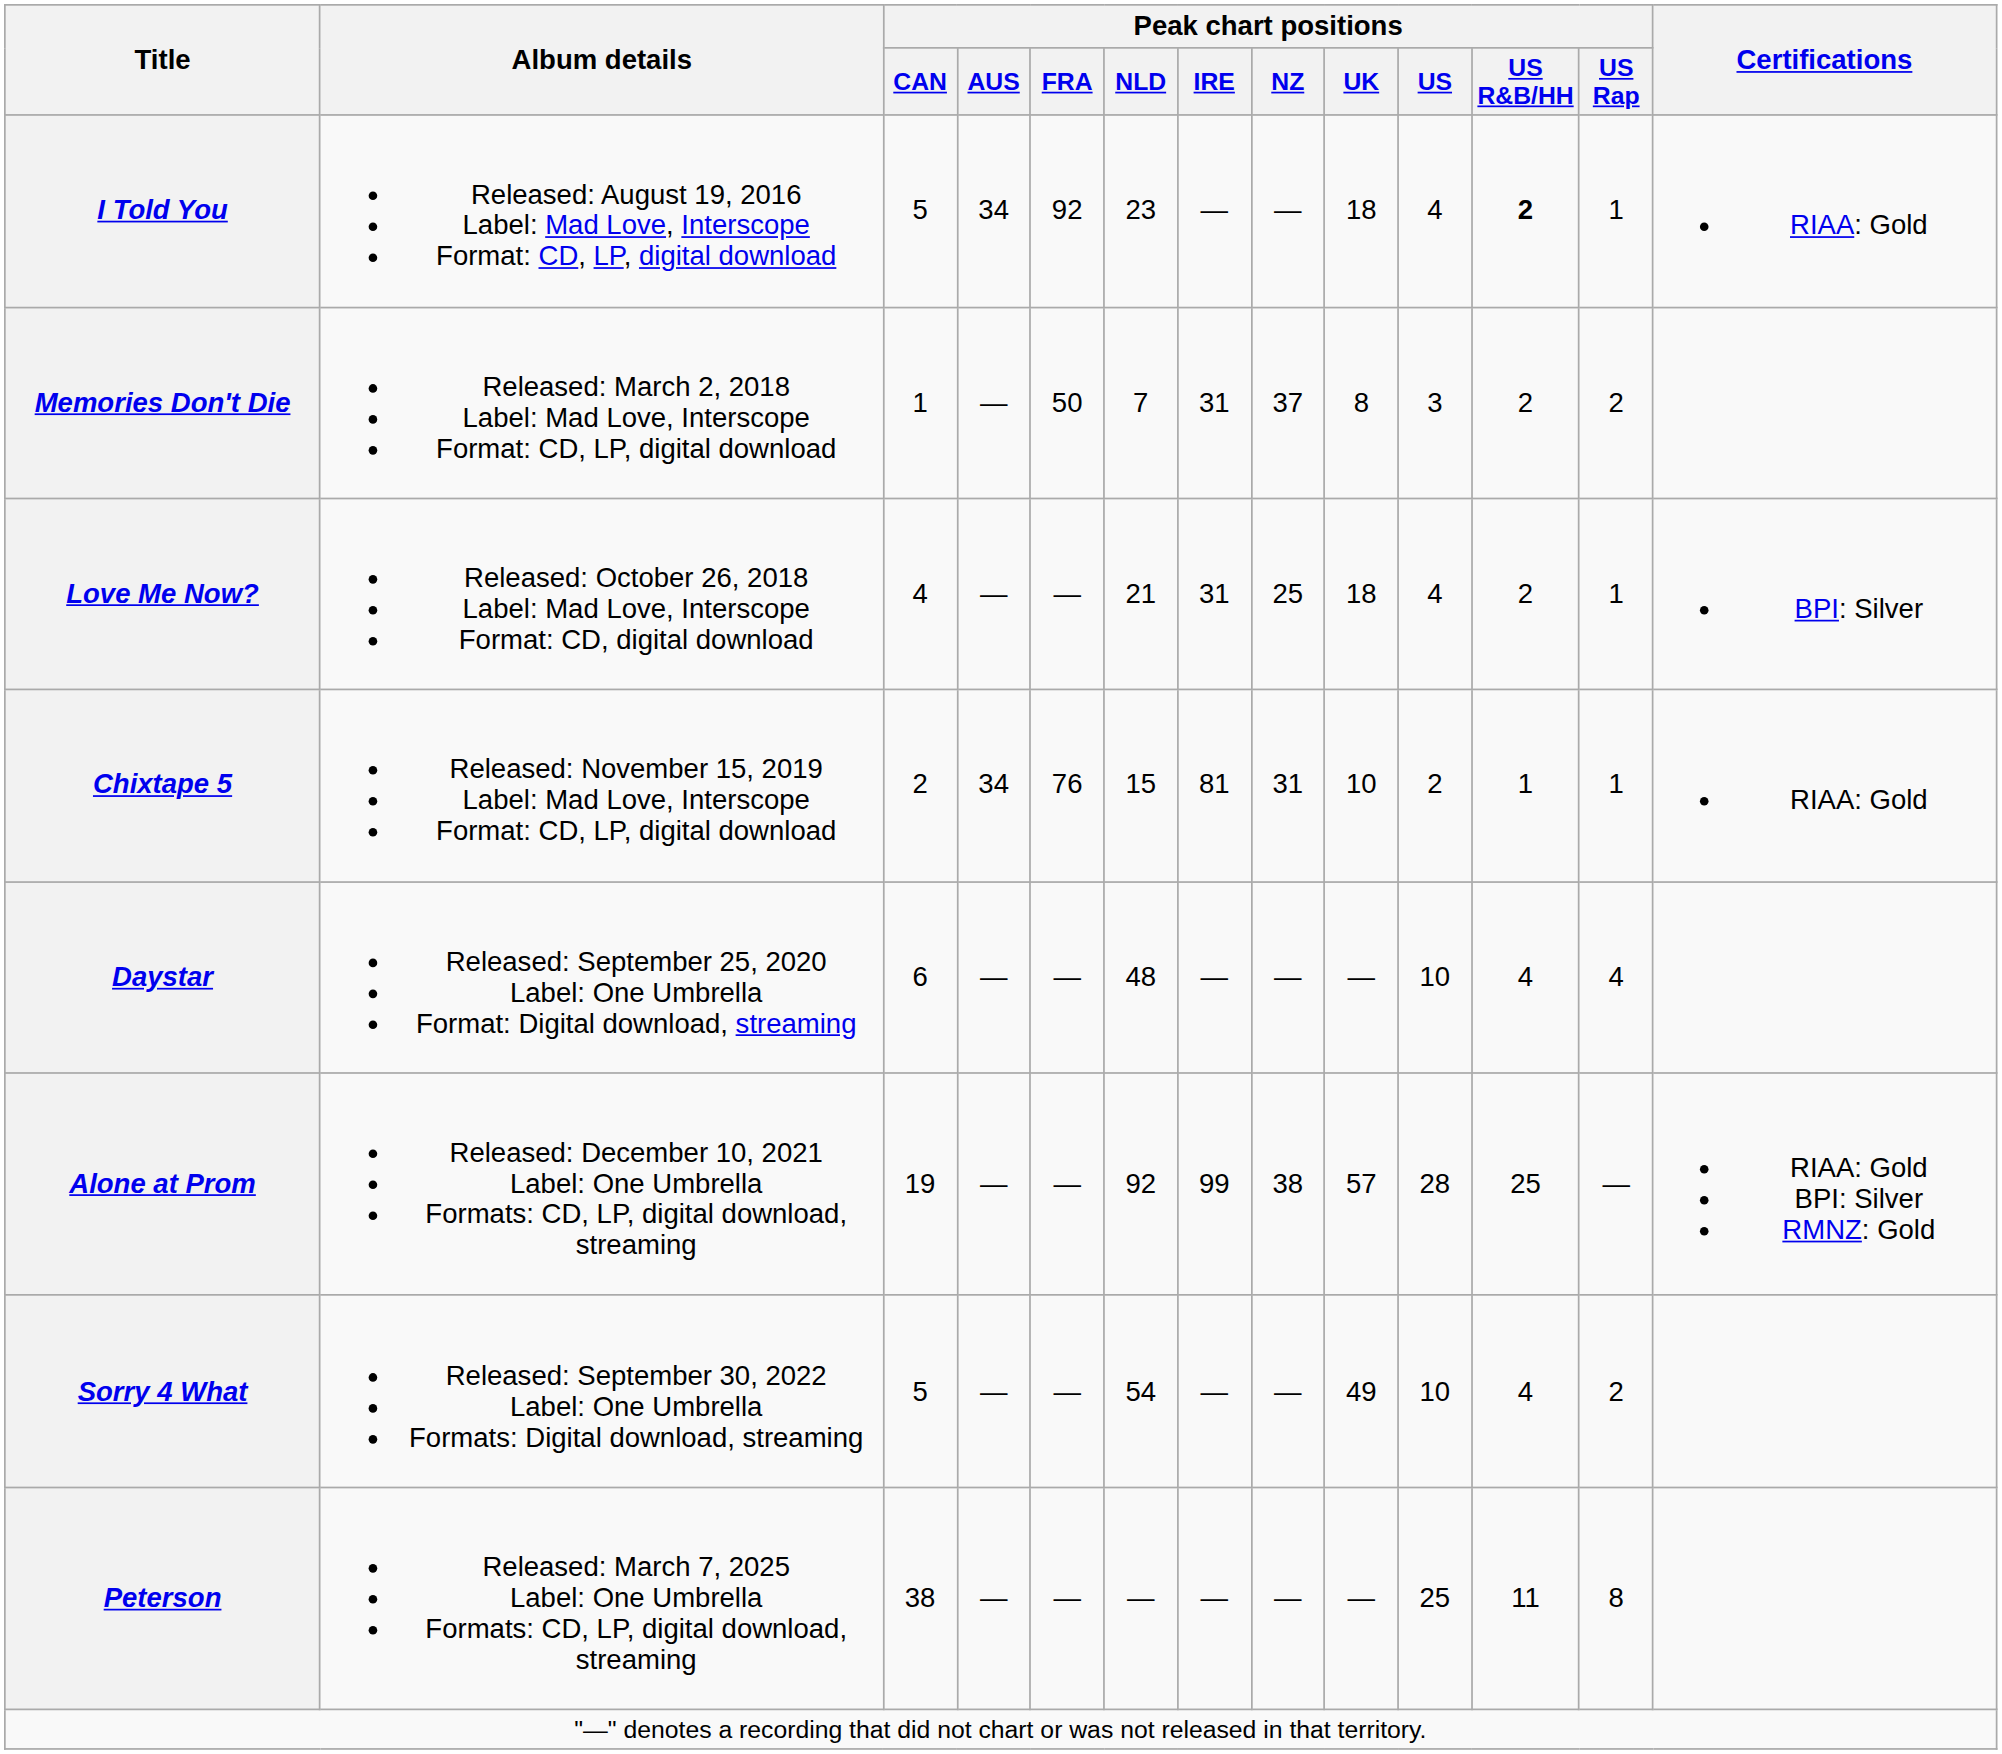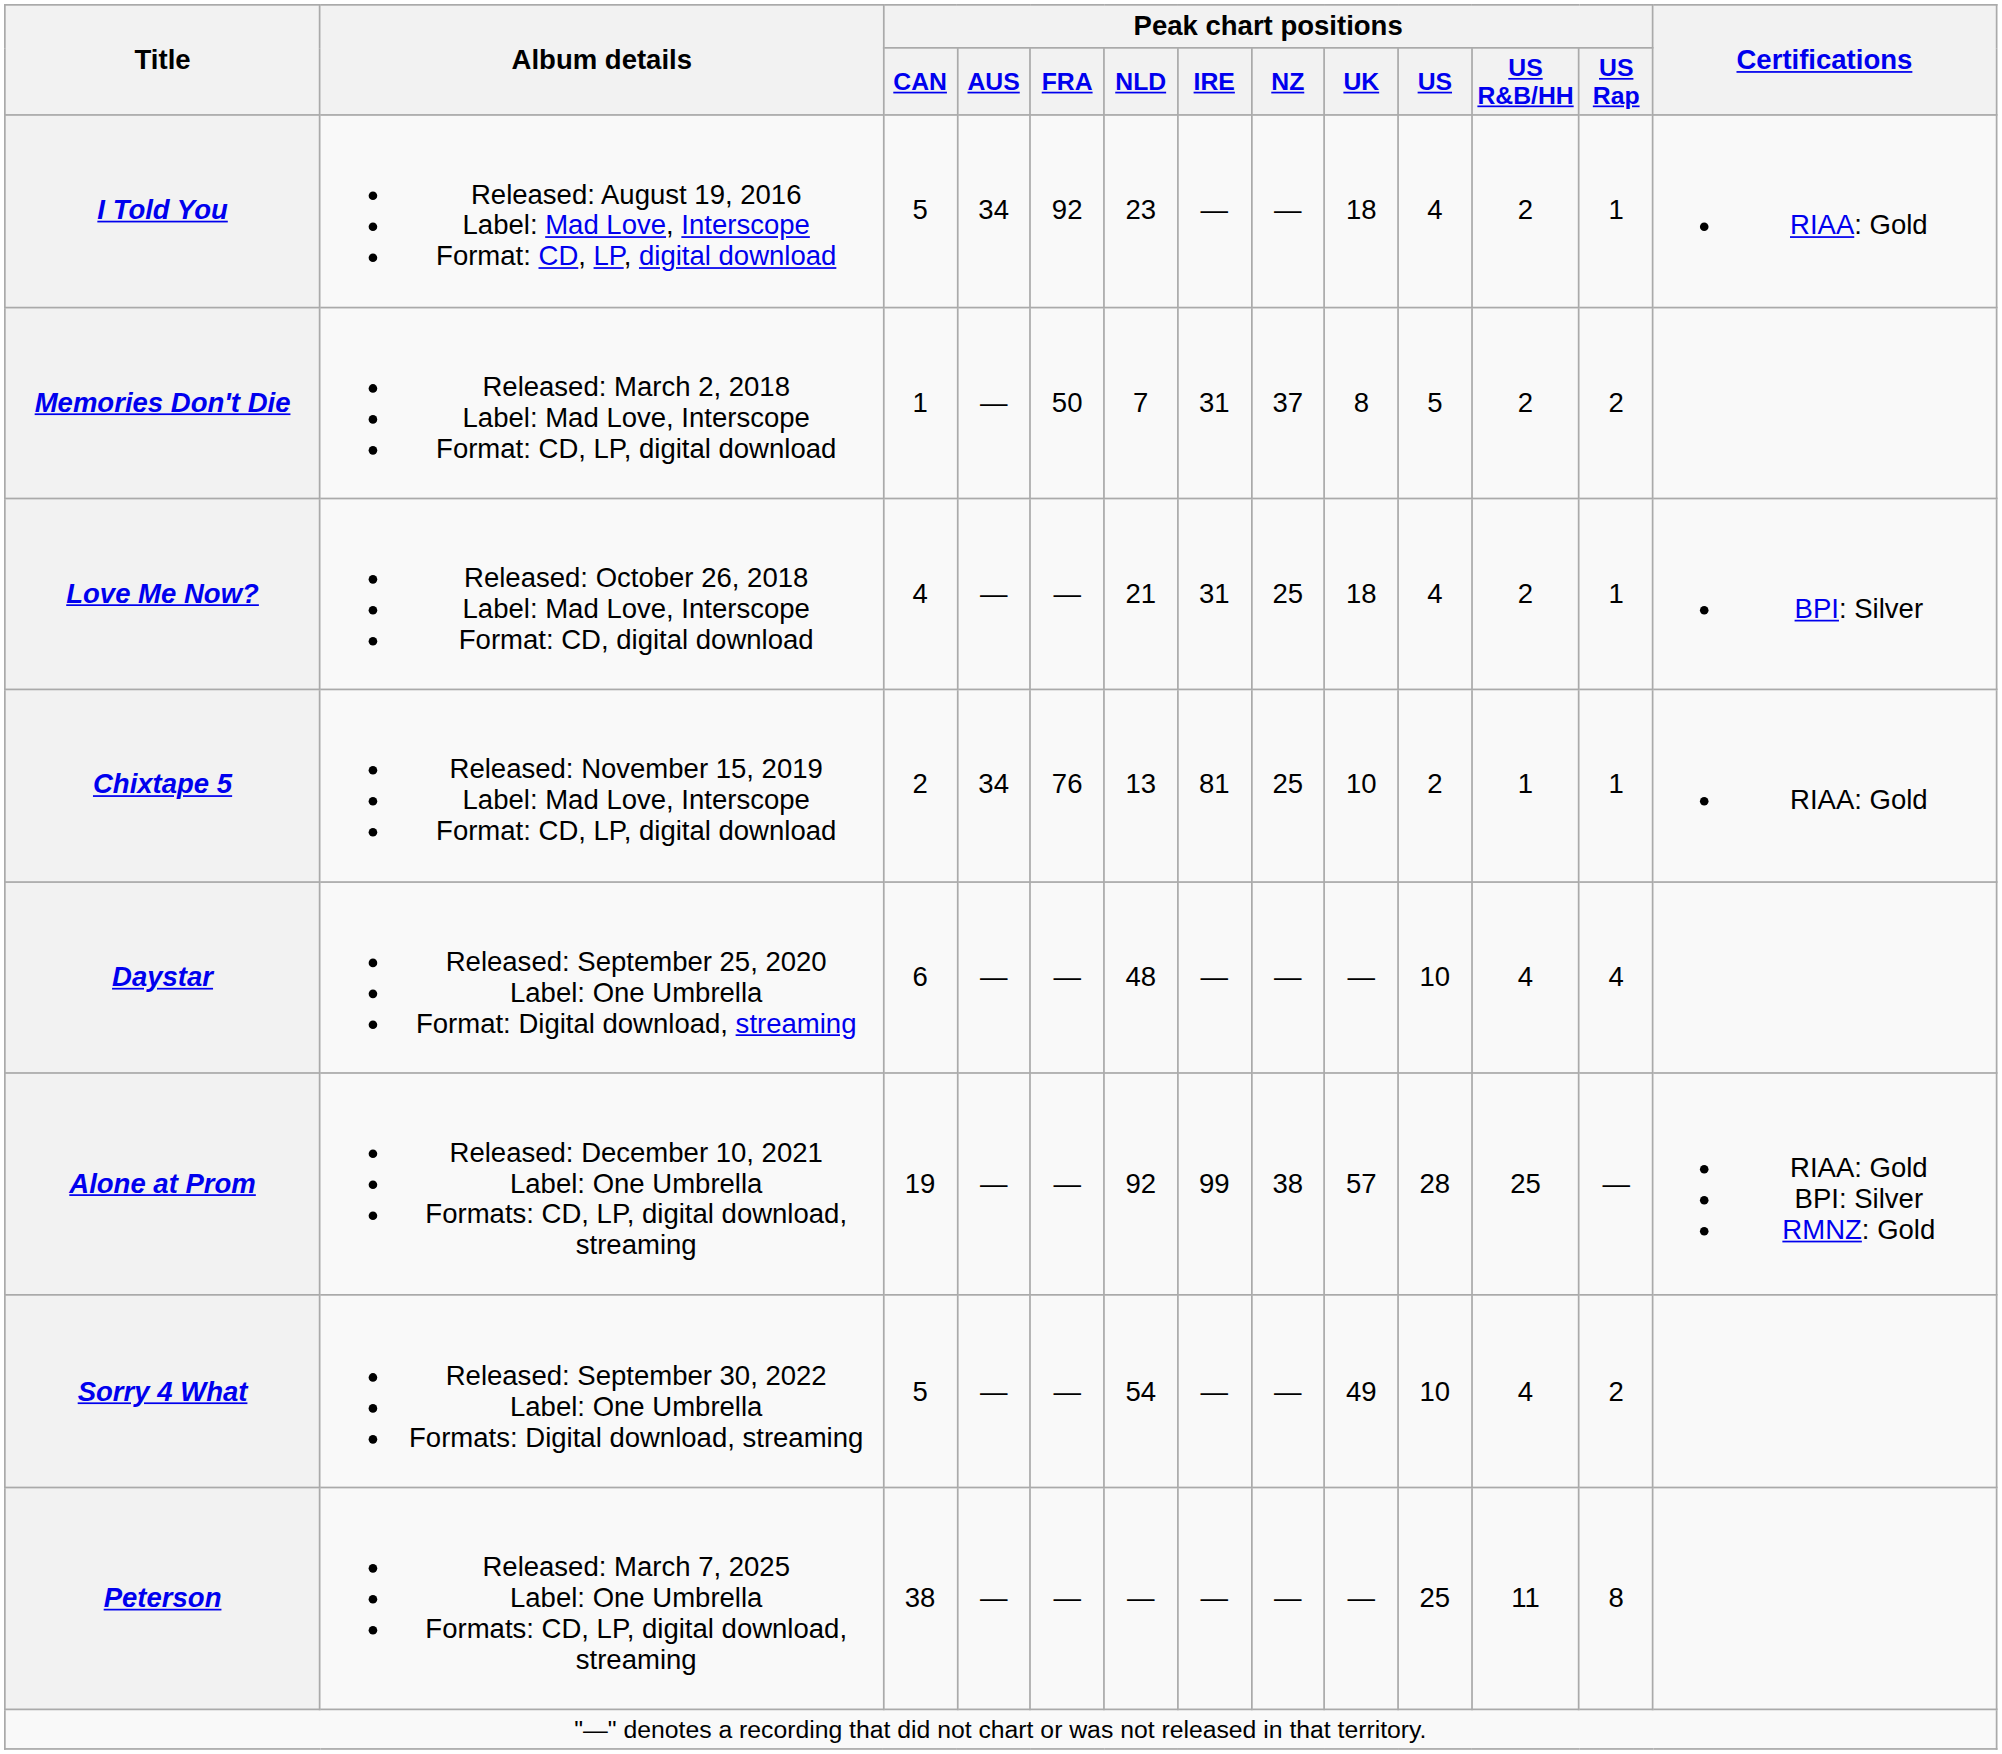 <table class="wikitable plainrowheaders" style="text-align: center;">
 <tr>
 <th scope="col" rowspan="2" style="width:11em;">Title</th>
 <th scope="col" rowspan="2" style="width:20em;">Album details</th>
 <th scope="col" colspan="10">Peak chart positions</th>
 <th scope="col" rowspan="2" style="width:12em;"><a href='#'>Certifications</a></th>
 </tr>
 <tr>
 <th scope="col" style="width:2.5em;font-size:90%;"><a href='#'>CAN</a><br></th>
 <th scope="col" style="width:2.5em;font-size:90%;"><a href='#'>AUS</a><br></th>
 <th scope="col" style="width:2.5em;font-size:90%;"><a href='#'>FRA</a><br></th>
 <th scope="col" style="width:2.5em;font-size:90%;"><a href='#'>NLD</a><br></th>
 <th scope="col" style="width:2.5em;font-size:90%;"><a href='#'>IRE</a><br></th>
 <th scope="col" style="width:2.5em;font-size:90%;"><a href='#'>NZ</a><br></th>
 <th scope="col" style="width:2.5em;font-size:90%;"><a href='#'>UK</a><br></th>
 <th scope="col" style="width:2.5em;font-size:90%;"><a href='#'>US</a><br></th>
 <th scope="col" style="width:2.5em;font-size:90%;"><a href='#'>US R&B/HH</a><br></th>
 <th scope="col" style="width:2.5em;font-size:90%;"><a href='#'>US Rap</a><br></th>
 </tr>
 <tr>
 <th scope="row"><em><a href='#'>I Told You</a></em></th>
 <td><br><ul><li>Released: August 19, 2016</li><li>Label: <a href='#'>Mad Love</a>, <a href='#'>Interscope</a></li><li>Format: <a href='#'>CD</a>, <a href='#'>LP</a>, <a href='#'>digital download</a></li></ul></td>
 <td>5</td>
 <td>34</td>
 <td>92</td>
 <td>23</td>
 <td>—</td>
 <td>—</td>
 <td>18</td>
 <td>4</td>
-<td><strong>2</strong></td>
+<td>2</td>
 <td>1</td>
 <td><br><ul><li><a href='#'>RIAA</a>: Gold</li></ul></td>
 </tr>
 <tr>
 <th scope="row"><em><a href='#'>Memories Don't Die</a></em></th>
 <td><br><ul><li>Released: March 2, 2018</li><li>Label: Mad Love, Interscope</li><li>Format: CD, LP, digital download</li></ul></td>
 <td>1</td>
 <td>—</td>
 <td>50</td>
 <td>7</td>
 <td>31</td>
 <td>37</td>
 <td>8</td>
-<td>3</td>
+<td>5</td>
 <td>2</td>
 <td>2</td>
 <td></td>
 </tr>
 <tr>
 <th scope="row"><em><a href='#'>Love Me Now?</a></em></th>
 <td><br><ul><li>Released: October 26, 2018</li><li>Label: Mad Love, Interscope</li><li>Format: CD, digital download</li></ul></td>
 <td>4</td>
 <td>—</td>
 <td>—</td>
 <td>21</td>
 <td>31</td>
 <td>25</td>
 <td>18</td>
 <td>4</td>
 <td>2</td>
 <td>1</td>
 <td><br><ul><li><a href='#'>BPI</a>: Silver</li></ul></td>
 </tr>
 <tr>
 <th scope="row"><em><a href='#'>Chixtape 5</a></em></th>
 <td><br><ul><li>Released: November 15, 2019</li><li>Label: Mad Love, Interscope</li><li>Format: CD, LP, digital download</li></ul></td>
 <td>2</td>
 <td>34</td>
 <td>76</td>
-<td>15</td>
+<td>13</td>
 <td>81</td>
-<td>31</td>
+<td>25</td>
 <td>10</td>
 <td>2</td>
 <td>1</td>
 <td>1</td>
 <td><br><ul><li>RIAA: Gold</li></ul></td>
 </tr>
 <tr>
 <th scope="row"><em><a href='#'>Daystar</a></em></th>
 <td><br><ul><li>Released: September 25, 2020</li><li>Label: One Umbrella</li><li>Format: Digital download, <a href='#'>streaming</a></li></ul></td>
 <td>6</td>
 <td>—</td>
 <td>—</td>
 <td>48</td>
 <td>—</td>
 <td>—</td>
 <td>—</td>
 <td>10</td>
 <td>4</td>
 <td>4</td>
 <td></td>
 </tr>
 <tr>
 <th scope="row"><em><a href='#'>Alone at Prom</a></em></th>
 <td><br><ul><li>Released: December 10, 2021</li><li>Label: One Umbrella</li><li>Formats: CD, LP, digital download, streaming</li></ul></td>
 <td>19</td>
 <td>—</td>
 <td>—</td>
 <td>92</td>
 <td>99</td>
 <td>38<br></td>
 <td>57</td>
 <td>28</td>
 <td>25</td>
 <td>—</td>
 <td><br><ul><li>RIAA: Gold</li><li>BPI: Silver</li><li><a href='#'>RMNZ</a>: Gold</li></ul></td>
 </tr>
 <tr>
 <th scope="row"><em><a href='#'>Sorry 4 What</a></em></th>
 <td><br><ul><li>Released: September 30, 2022</li><li>Label: One Umbrella</li><li>Formats: Digital download, streaming</li></ul></td>
 <td>5</td>
 <td>—</td>
 <td>—</td>
 <td>54</td>
 <td>—</td>
 <td>—</td>
 <td>49</td>
 <td>10</td>
 <td>4</td>
 <td>2</td>
 <td></td>
 </tr>
 <tr>
 <th scope="row"><em><a href='#'>Peterson</a></em></th>
 <td><br><ul><li>Released: March 7, 2025</li><li>Label: One Umbrella</li><li>Formats: CD, LP, digital download, streaming</li></ul></td>
 <td>38</td>
 <td>—</td>
 <td>—</td>
 <td>—</td>
 <td>—</td>
 <td>—</td>
 <td>—</td>
 <td>25</td>
 <td>11</td>
 <td>8</td>
 <td></td>
 </tr>
 <tr>
 <td colspan="14" style="font-size:90%">"—" denotes a recording that did not chart or was not released in that territory.</td>
 </tr>
 </table>
